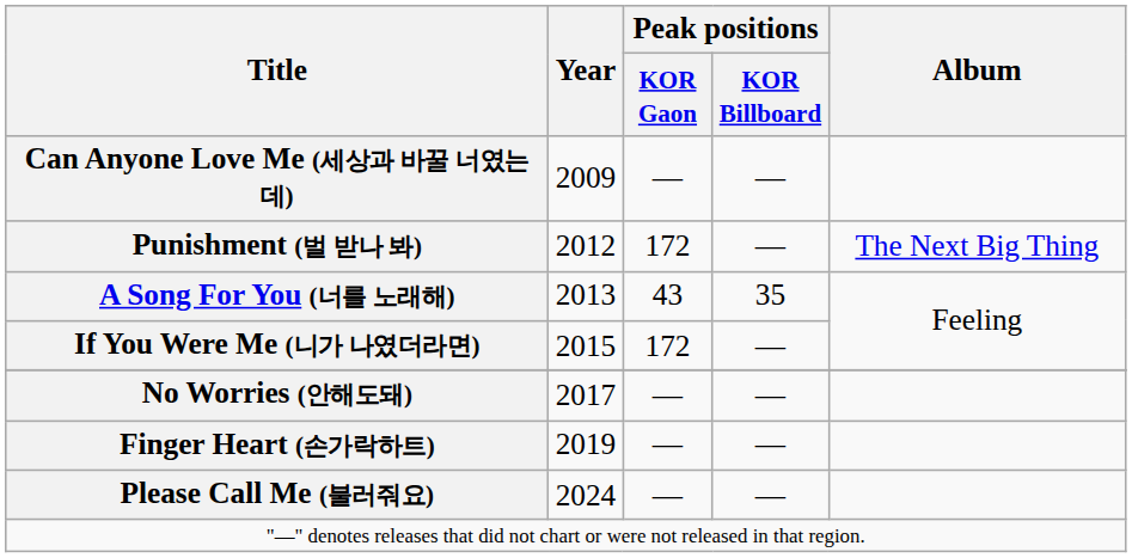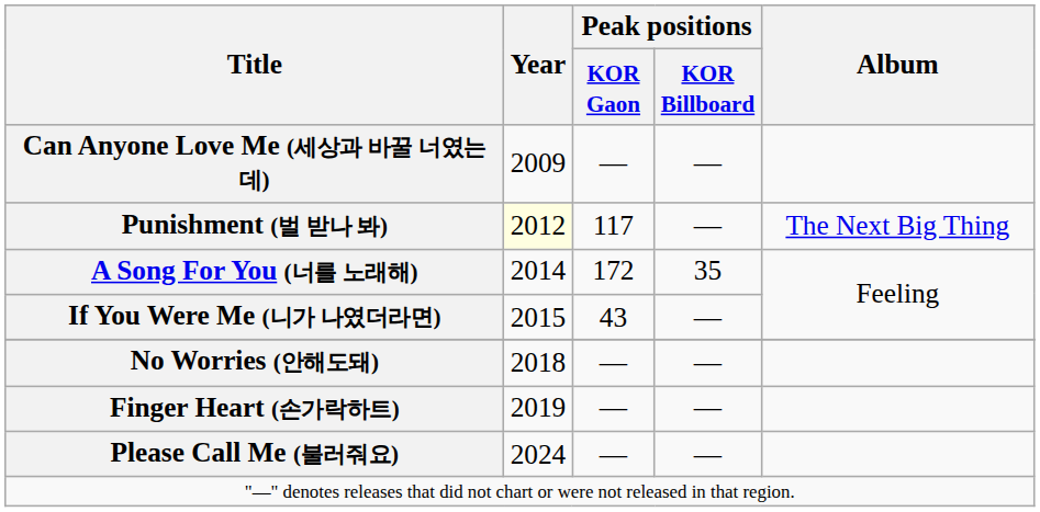 <table class="wikitable plainrowheaders" style="text-align:center;">
 <tr>
 <th rowspan=2 width="280">Title</th>
 <th rowspan=2>Year</th>
 <th colspan=2>Peak positions</th>
 <th rowspan=2 width="150">Album</th>
 </tr>
 <tr>
 <th width="40"><small><a href='#'>KOR<br>Gaon</a></small><br></th>
 <th width="40"><small><a href='#'>KOR<br>Billboard</a></small><br></th>
 </tr>
 <tr>
 <th scope="row">Can Anyone Love Me <small>(세상과 바꿀 너였는데)</small></th>
 <td>2009</td>
 <td>—</td>
 <td>—</td>
 <td></td>
 </tr>
 <tr>
 <th scope="row">Punishment <small>(벌 받나 봐)</small></th>
-<td>2012</td>
-<td>172</td>
+<td style="background: lightyellow;">2012</td>
+<td>117</td>
 <td>—</td>
 <td><a href='#'>The Next Big Thing</a></td>
 </tr>
 <tr>
 <th scope="row"><a href='#'>A Song For You</a> <small>(너를 노래해)</small></th>
-<td>2013</td>
-<td>43</td>
+<td>2014</td>
+<td>172</td>
 <td>35</td>
 <td rowspan="2">Feeling</td>
 </tr>
 <tr>
 <th scope="row">If You Were Me <small>(니가 나였더라면)</small></th>
 <td>2015</td>
-<td>172</td>
+<td>43</td>
 <td>—</td>
 </tr>
 <tr>
 </tr>
 <tr>
 <th scope="row">No Worries <small>(안해도돼)</small></th>
-<td>2017</td>
+<td>2018</td>
 <td>—</td>
 <td>—</td>
 <td></td>
 </tr>
 <tr>
 <th scope="row">Finger Heart <small>(손가락하트)</small></th>
 <td>2019</td>
 <td>—</td>
 <td>—</td>
 <td></td>
 </tr>
 <tr>
 <th scope="row">Please Call Me <small>(불러줘요)</small></th>
 <td>2024</td>
 <td>—</td>
 <td>—</td>
 <td></td>
 </tr>
 <tr>
 <td colspan="14" style="text-align:center; font-size:8pt;">"—" denotes releases that did not chart or were not released in that region.</td>
 </tr>
 </table>
